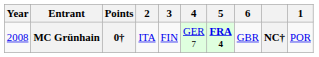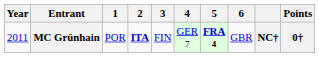 <table class="wikitable" border="1" style="text-align:center; font-size:95%;">
 <tr>
 <th>Year</th>
 <th>Entrant</th>
-<th>Points</th>
+<th>1</th>
 <th>2</th>
 <th>3</th>
 <th>4</th>
 <th>5</th>
 <th>6</th>
 <th></th>
-<th>1</th>
+<th>Points</th>
 </tr>
 <tr>
-<td><a href='#'>2008</a></td>
+<td><a href='#'>2011</a></td>
 <th>MC Grünhain</th>
-<th>0†</th>
-<td><a href='#'>ITA</a></td>
+<td><a href='#'>POR</a></td>
+<td><strong><a href='#'>ITA</a></strong></td>
 <td><a href='#'>FIN</a></td>
 <td style="background:#DFFFDF;"><a href='#'>GER</a><br><small>7</small></td>
 <td style="background:#DFFFDF;"><strong><a href='#'>FRA</a><br><small>4</small></strong></td>
 <td><a href='#'>GBR</a></td>
 <th>NC†</th>
-<td><a href='#'>POR</a></td>
+<th>0†</th>
 </tr>
 </table>
